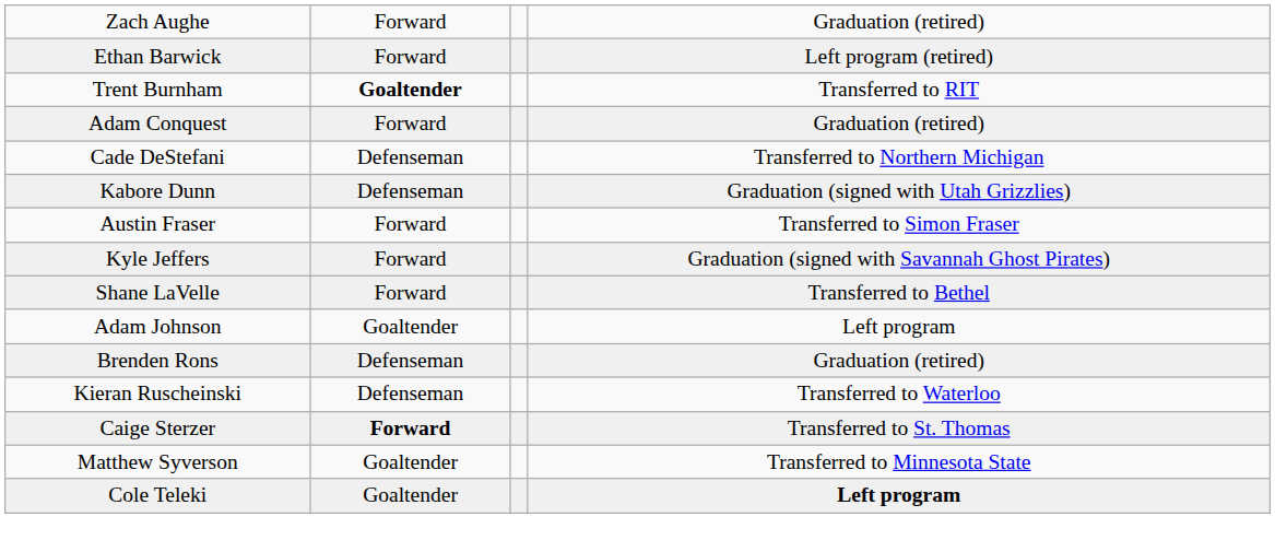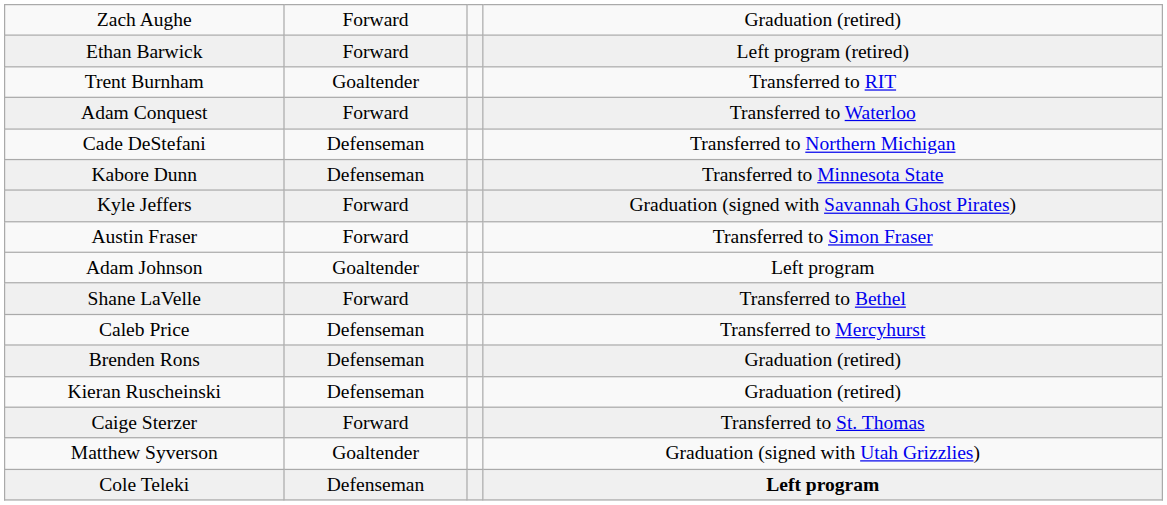 <table class="wikitable" width="60%">
 <tr align="center" bgcolor="">
 <td>Zach Aughe</td>
 <td>Forward</td>
 <td></td>
 <td>Graduation (retired)</td>
 </tr>
 <tr align="center" bgcolor="f0f0f0">
 <td>Ethan Barwick</td>
 <td>Forward</td>
 <td></td>
 <td>Left program (retired)</td>
 </tr>
 <tr align="center" bgcolor="">
 <td>Trent Burnham</td>
-<td><strong>Goaltender</strong></td>
+<td>Goaltender</td>
 <td></td>
 <td>Transferred to <a href='#'>RIT</a></td>
 </tr>
 <tr align="center" bgcolor="f0f0f0">
 <td>Adam Conquest</td>
 <td>Forward</td>
 <td></td>
-<td>Graduation (retired)</td>
+<td>Transferred to <a href='#'>Waterloo</a></td>
 </tr>
 <tr align="center" bgcolor="">
 <td>Cade DeStefani</td>
 <td>Defenseman</td>
 <td></td>
 <td>Transferred to <a href='#'>Northern Michigan</a></td>
 </tr>
 <tr align="center" bgcolor="f0f0f0">
 <td>Kabore Dunn</td>
 <td>Defenseman</td>
 <td></td>
-<td>Graduation (signed with <a href='#'>Utah Grizzlies</a>)</td>
+<td>Transferred to <a href='#'>Minnesota State</a></td>
+</tr>
+<tr align="center" bgcolor="f0f0f0">
+<td>Kyle Jeffers</td>
+<td>Forward</td>
+<td></td>
+<td>Graduation (signed with <a href='#'>Savannah Ghost Pirates</a>)</td>
 </tr>
 <tr align="center" bgcolor="">
 <td>Austin Fraser</td>
 <td>Forward</td>
 <td></td>
 <td>Transferred to <a href='#'>Simon Fraser</a></td>
 </tr>
-<tr align="center" bgcolor="f0f0f0">
-<td>Kyle Jeffers</td>
-<td>Forward</td>
+<tr align="center" bgcolor="">
+<td>Adam Johnson</td>
+<td>Goaltender</td>
 <td></td>
-<td>Graduation (signed with <a href='#'>Savannah Ghost Pirates</a>)</td>
+<td>Left program</td>
 </tr>
 <tr align="center" bgcolor="f0f0f0">
 <td>Shane LaVelle</td>
 <td>Forward</td>
 <td></td>
 <td>Transferred to <a href='#'>Bethel</a></td>
 </tr>
 <tr align="center" bgcolor="">
-<td>Adam Johnson</td>
-<td>Goaltender</td>
+<td>Caleb Price</td>
+<td>Defenseman</td>
 <td></td>
-<td>Left program</td>
+<td>Transferred to <a href='#'>Mercyhurst</a></td>
 </tr>
 <tr align="center" bgcolor="f0f0f0">
 <td>Brenden Rons</td>
 <td>Defenseman</td>
 <td></td>
 <td>Graduation (retired)</td>
 </tr>
 <tr align="center" bgcolor="">
 <td>Kieran Ruscheinski</td>
 <td>Defenseman</td>
 <td></td>
-<td>Transferred to <a href='#'>Waterloo</a></td>
+<td>Graduation (retired)</td>
 </tr>
 <tr align="center" bgcolor="f0f0f0">
 <td>Caige Sterzer</td>
-<td><strong>Forward</strong></td>
+<td>Forward</td>
 <td></td>
 <td>Transferred to <a href='#'>St. Thomas</a></td>
 </tr>
 <tr align="center" bgcolor="">
 <td>Matthew Syverson</td>
 <td>Goaltender</td>
 <td></td>
-<td>Transferred to <a href='#'>Minnesota State</a></td>
+<td>Graduation (signed with <a href='#'>Utah Grizzlies</a>)</td>
 </tr>
 <tr align="center" bgcolor="f0f0f0">
 <td>Cole Teleki</td>
-<td>Goaltender</td>
+<td>Defenseman</td>
 <td></td>
 <td><strong>Left program</strong></td>
 </tr>
 </table>
